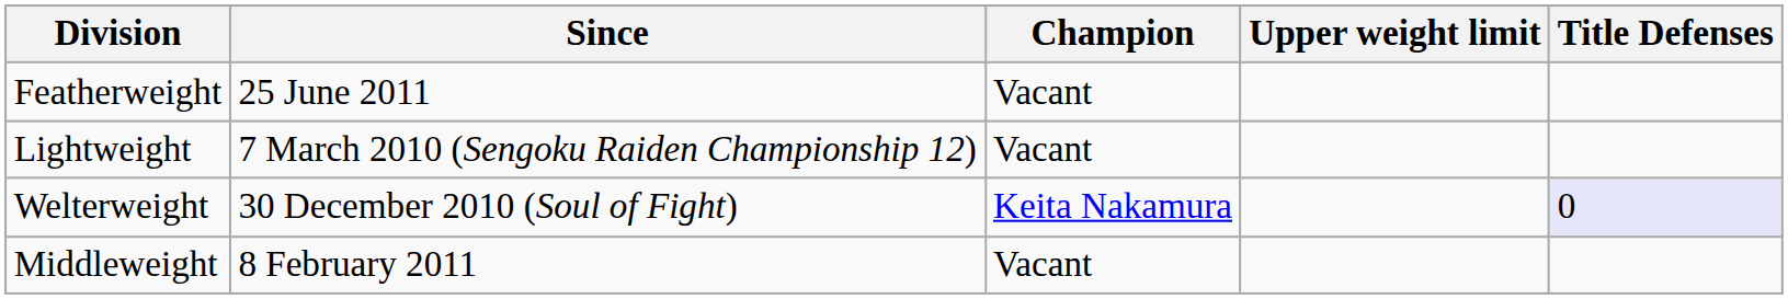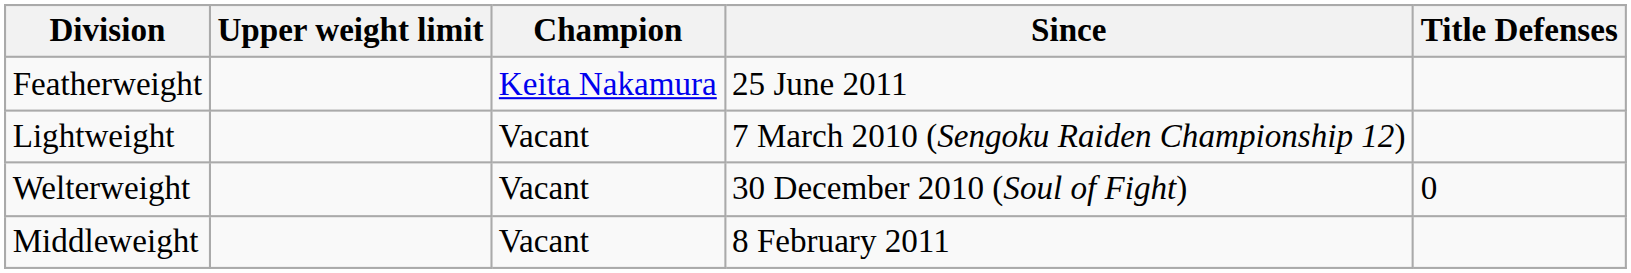 <table class="wikitable">
 <tr>
 <th>Division</th>
+<th>Upper weight limit</th>
+<th>Champion</th>
 <th>Since</th>
-<th>Champion</th>
-<th>Upper weight limit</th>
 <th>Title Defenses</th>
 </tr>
 <tr>
 <td>Featherweight</td>
+<td></td>
+<td> <a href='#'>Keita Nakamura</a></td>
 <td>25 June 2011</td>
-<td>Vacant</td>
-<td></td>
 <td></td>
 </tr>
 <tr>
 <td>Lightweight</td>
+<td></td>
+<td>Vacant</td>
 <td>7 March 2010 (<em>Sengoku Raiden Championship 12</em>)</td>
-<td>Vacant</td>
-<td></td>
 <td></td>
 </tr>
 <tr>
 <td>Welterweight</td>
+<td></td>
+<td>Vacant</td>
 <td>30 December 2010 (<em>Soul of Fight</em>)</td>
-<td> <a href='#'>Keita Nakamura</a></td>
-<td></td>
-<td style="background: lavender;">0</td>
+<td>0</td>
 </tr>
 <tr>
 <td>Middleweight</td>
+<td></td>
+<td>Vacant</td>
 <td>8 February 2011</td>
-<td>Vacant</td>
-<td></td>
 <td></td>
 </tr>
 </table>
